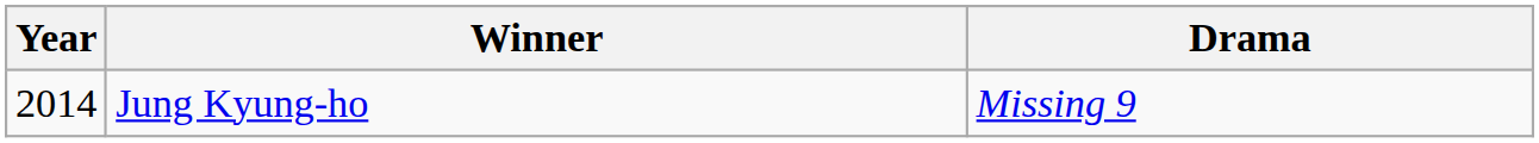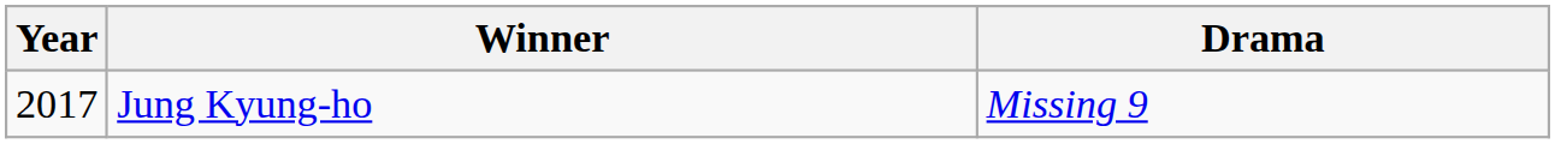 <table class="wikitable" style="width:600px">
 <tr>
 <th width=10>Year</th>
 <th>Winner</th>
 <th>Drama</th>
 </tr>
 <tr>
-<td>2014</td>
+<td>2017</td>
 <td><a href='#'>Jung Kyung-ho</a></td>
 <td><em><a href='#'>Missing 9</a></em></td>
 </tr>
 </table>
